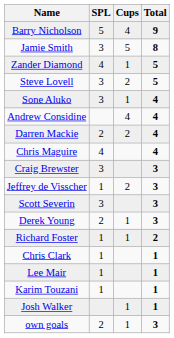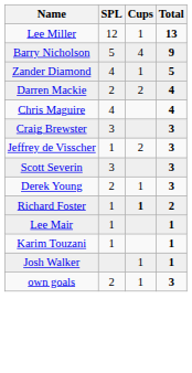 <table class="wikitable" style="text-align:center; font-size:95%">
 <tr>
 <th>Name</th>
 <th>SPL</th>
 <th>Cups</th>
 <th>Total</th>
 </tr>
+<tr>
+<td> <a href='#'>Lee Miller</a></td>
+<td>12</td>
+<td>1</td>
+<td><strong>13</strong></td>
+</tr>
 <tr bgcolor="#EFEFEF">
 <td> <a href='#'>Barry Nicholson</a></td>
 <td>5</td>
 <td>4</td>
 <td><strong>9</strong></td>
 </tr>
-<tr>
-<td> <a href='#'>Jamie Smith</a></td>
-<td>3</td>
-<td>5</td>
-<td><strong>8</strong></td>
-</tr>
 <tr bgcolor="#EFEFEF">
 <td> <a href='#'>Zander Diamond</a></td>
 <td>4</td>
 <td>1</td>
 <td><strong>5</strong></td>
-</tr>
-<tr>
-<td> <a href='#'>Steve Lovell</a></td>
-<td>3</td>
-<td>2</td>
-<td><strong>5</strong></td>
-</tr>
-<tr bgcolor="#EFEFEF">
-<td> <a href='#'>Sone Aluko</a></td>
-<td>3</td>
-<td>1</td>
-<td><strong>4</strong></td>
-</tr>
-<tr>
-<td> <a href='#'>Andrew Considine</a></td>
-<td></td>
-<td>4</td>
-<td><strong>4</strong></td>
 </tr>
 <tr bgcolor="#EFEFEF">
 <td> <a href='#'>Darren Mackie</a></td>
 <td>2</td>
 <td>2</td>
 <td><strong>4</strong></td>
 </tr>
 <tr>
 <td> <a href='#'>Chris Maguire</a></td>
 <td>4</td>
 <td></td>
 <td><strong>4</strong></td>
 </tr>
 <tr bgcolor="#EFEFEF">
 <td> <a href='#'>Craig Brewster</a></td>
 <td>3</td>
 <td></td>
 <td><strong>3</strong></td>
 </tr>
 <tr>
 <td> <a href='#'>Jeffrey de Visscher</a></td>
 <td>1</td>
 <td>2</td>
 <td><strong>3</strong></td>
 </tr>
 <tr bgcolor="#EFEFEF">
 <td> <a href='#'>Scott Severin</a></td>
 <td>3</td>
 <td></td>
 <td><strong>3</strong></td>
 </tr>
 <tr>
 <td> <a href='#'>Derek Young</a></td>
 <td>2</td>
 <td>1</td>
 <td><strong>3</strong></td>
 </tr>
 <tr bgcolor="#EFEFEF">
 <td> <a href='#'>Richard Foster</a></td>
 <td>1</td>
-<td>1</td>
+<td><strong>1</strong></td>
 <td><strong>2</strong></td>
-</tr>
-<tr>
-<td> <a href='#'>Chris Clark</a></td>
-<td>1</td>
-<td></td>
-<td><strong>1</strong></td>
 </tr>
 <tr bgcolor="#EFEFEF">
 <td> <a href='#'>Lee Mair</a></td>
 <td>1</td>
 <td></td>
 <td><strong>1</strong></td>
 </tr>
 <tr>
 <td> <a href='#'>Karim Touzani</a></td>
 <td>1</td>
 <td></td>
 <td><strong>1</strong></td>
 </tr>
 <tr bgcolor="#EFEFEF">
 <td> <a href='#'>Josh Walker</a></td>
 <td></td>
 <td>1</td>
 <td><strong>1</strong></td>
 </tr>
 <tr>
 <td> <a href='#'>own goals</a></td>
 <td>2</td>
 <td>1</td>
 <td><strong>3</strong></td>
 </tr>
 </table>
